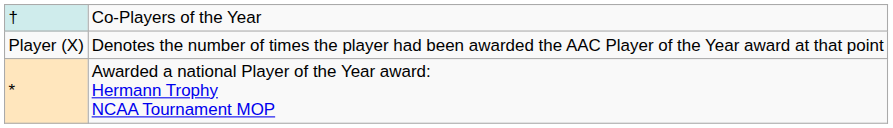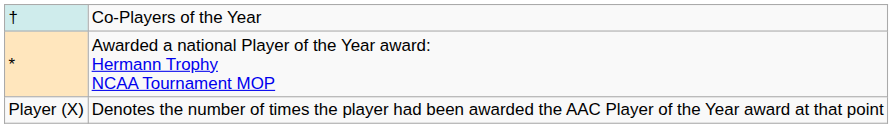 <table class="wikitable">
 <tr>
 <td style="background-color:#CFECEC;">†</td>
 <td>Co-Players of the Year</td>
 </tr>
 <tr>
+<td style="background-color:#FFE6BD">*</td>
+<td>Awarded a national Player of the Year award:<br><a href='#'>Hermann Trophy</a><br><a href='#'>NCAA Tournament MOP</a></td>
+</tr>
+<tr>
 <td>Player (X)</td>
 <td>Denotes the number of times the player had been awarded the AAC Player of the Year award at that point</td>
 </tr>
-<tr>
-<td style="background-color:#FFE6BD">*</td>
-<td>Awarded a national Player of the Year award:<br><a href='#'>Hermann Trophy</a><br><a href='#'>NCAA Tournament MOP</a></td>
-</tr>
 </table>
